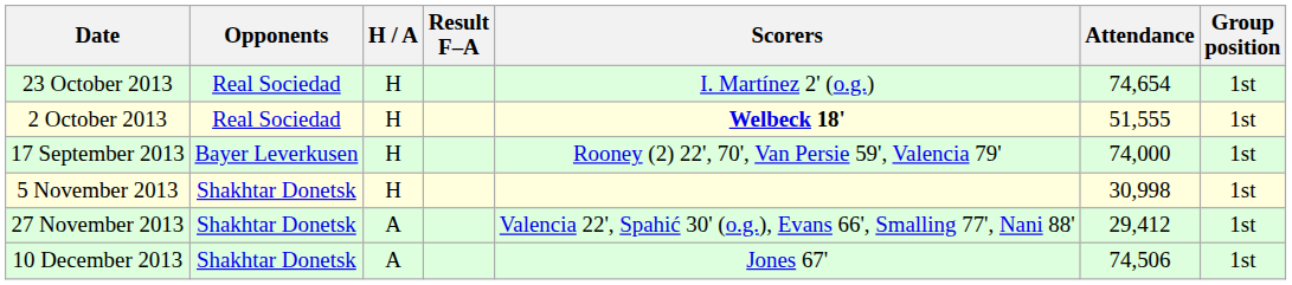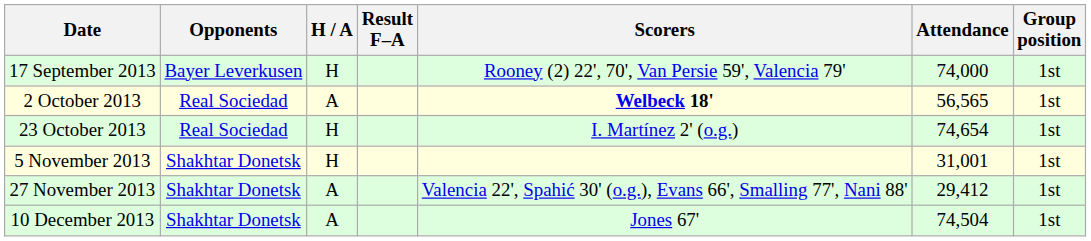 <table class="wikitable" style="text-align:center">
 <tr>
 <th>Date</th>
 <th>Opponents</th>
 <th>H / A</th>
 <th>Result<br>F–A</th>
 <th>Scorers</th>
 <th>Attendance</th>
 <th>Group<br>position</th>
 </tr>
 <tr bgcolor="#ddffdd">
+<td>17 September 2013</td>
+<td><a href='#'>Bayer Leverkusen</a></td>
+<td>H</td>
+<td></td>
+<td><a href='#'>Rooney</a> (2) 22', 70', <a href='#'>Van Persie</a> 59', <a href='#'>Valencia</a> 79'</td>
+<td>74,000</td>
+<td>1st</td>
+</tr>
+<tr bgcolor="#ffffdd">
+<td>2 October 2013</td>
+<td><a href='#'>Real Sociedad</a></td>
+<td>A</td>
+<td></td>
+<td><strong><a href='#'>Welbeck</a> 18'</strong></td>
+<td>56,565</td>
+<td>1st</td>
+</tr>
+<tr bgcolor="#ddffdd">
 <td>23 October 2013</td>
 <td><a href='#'>Real Sociedad</a></td>
 <td>H</td>
 <td></td>
 <td><a href='#'>I. Martínez</a> 2' (<a href='#'>o.g.</a>)</td>
 <td>74,654</td>
 <td>1st</td>
 </tr>
 <tr bgcolor="#ffffdd">
-<td>2 October 2013</td>
-<td><a href='#'>Real Sociedad</a></td>
-<td>H</td>
-<td></td>
-<td><strong><a href='#'>Welbeck</a> 18'</strong></td>
-<td>51,555</td>
-<td>1st</td>
-</tr>
-<tr bgcolor="#ddffdd">
-<td>17 September 2013</td>
-<td><a href='#'>Bayer Leverkusen</a></td>
-<td>H</td>
-<td></td>
-<td><a href='#'>Rooney</a> (2) 22', 70', <a href='#'>Van Persie</a> 59', <a href='#'>Valencia</a> 79'</td>
-<td>74,000</td>
-<td>1st</td>
-</tr>
-<tr bgcolor="#ffffdd">
 <td>5 November 2013</td>
 <td><a href='#'>Shakhtar Donetsk</a></td>
 <td>H</td>
 <td></td>
 <td></td>
-<td>30,998</td>
+<td>31,001</td>
 <td>1st</td>
 </tr>
 <tr bgcolor="#ddffdd">
 <td>27 November 2013</td>
 <td><a href='#'>Shakhtar Donetsk</a></td>
 <td>A</td>
 <td></td>
 <td><a href='#'>Valencia</a> 22', <a href='#'>Spahić</a> 30' (<a href='#'>o.g.</a>), <a href='#'>Evans</a> 66', <a href='#'>Smalling</a> 77', <a href='#'>Nani</a> 88'</td>
 <td>29,412</td>
 <td>1st</td>
 </tr>
 <tr bgcolor="#ddffdd">
 <td>10 December 2013</td>
 <td><a href='#'>Shakhtar Donetsk</a></td>
 <td>A</td>
 <td></td>
 <td><a href='#'>Jones</a> 67'</td>
-<td>74,506</td>
+<td>74,504</td>
 <td>1st</td>
 </tr>
 </table>
